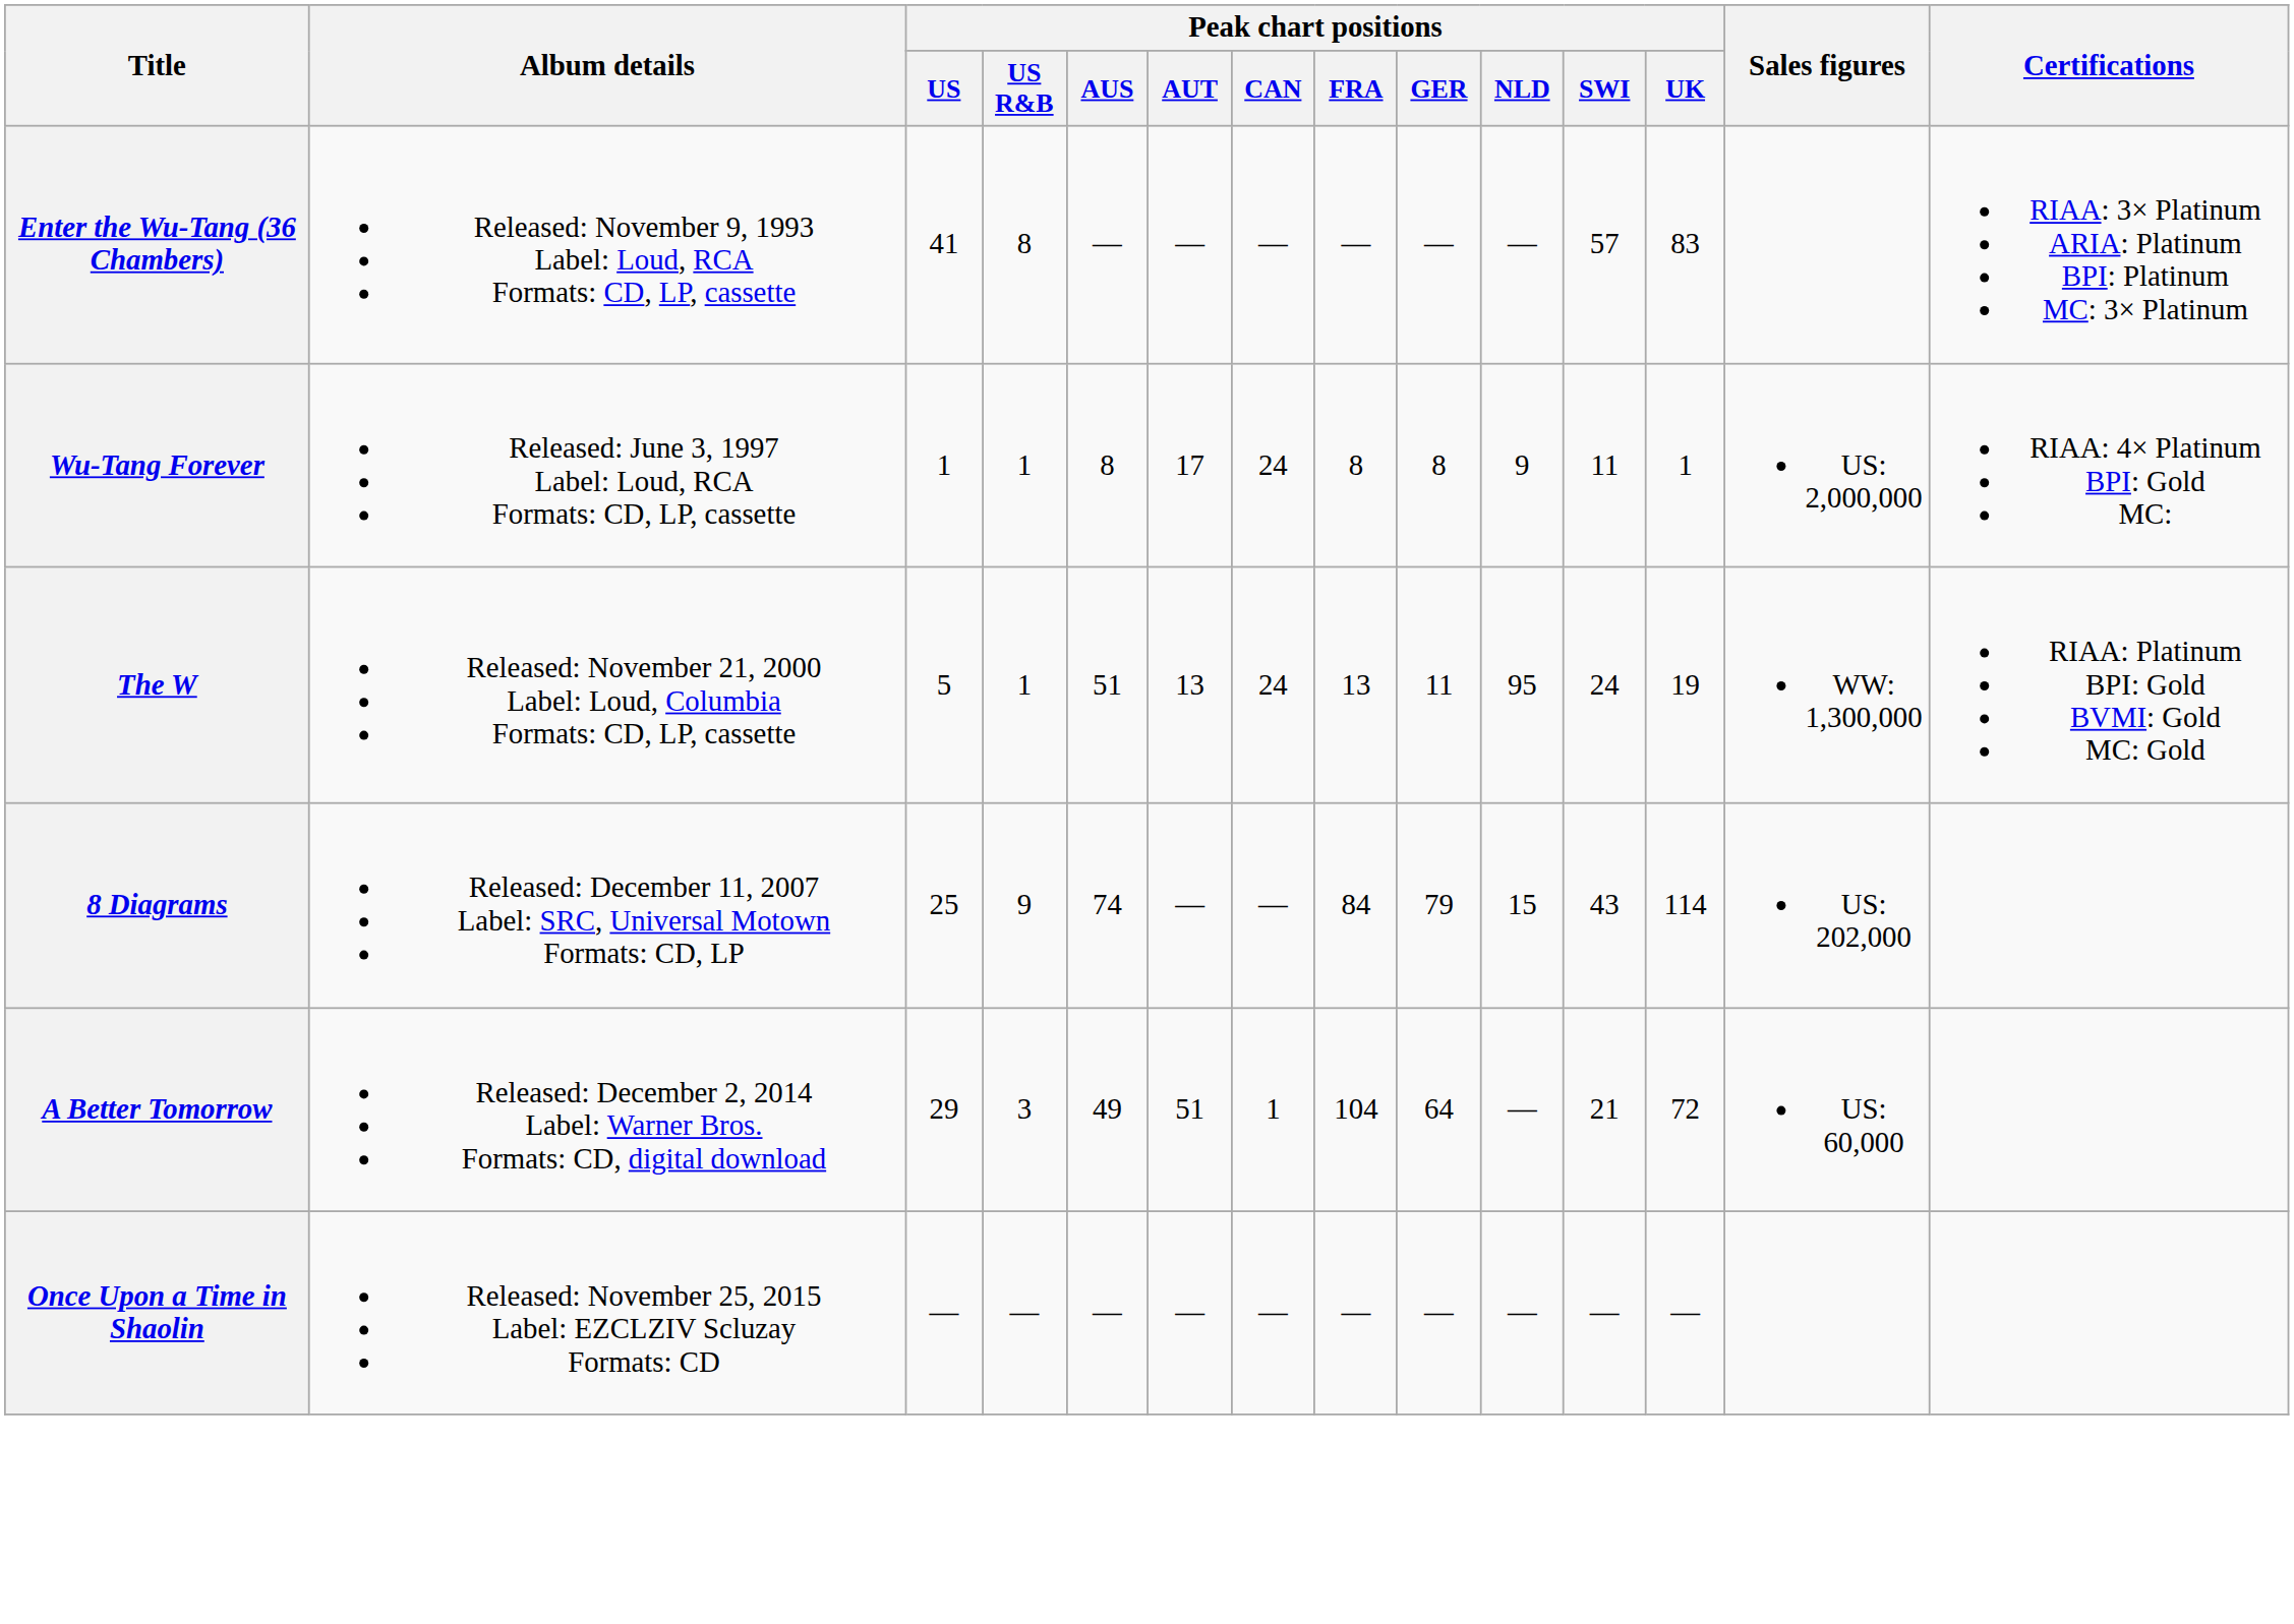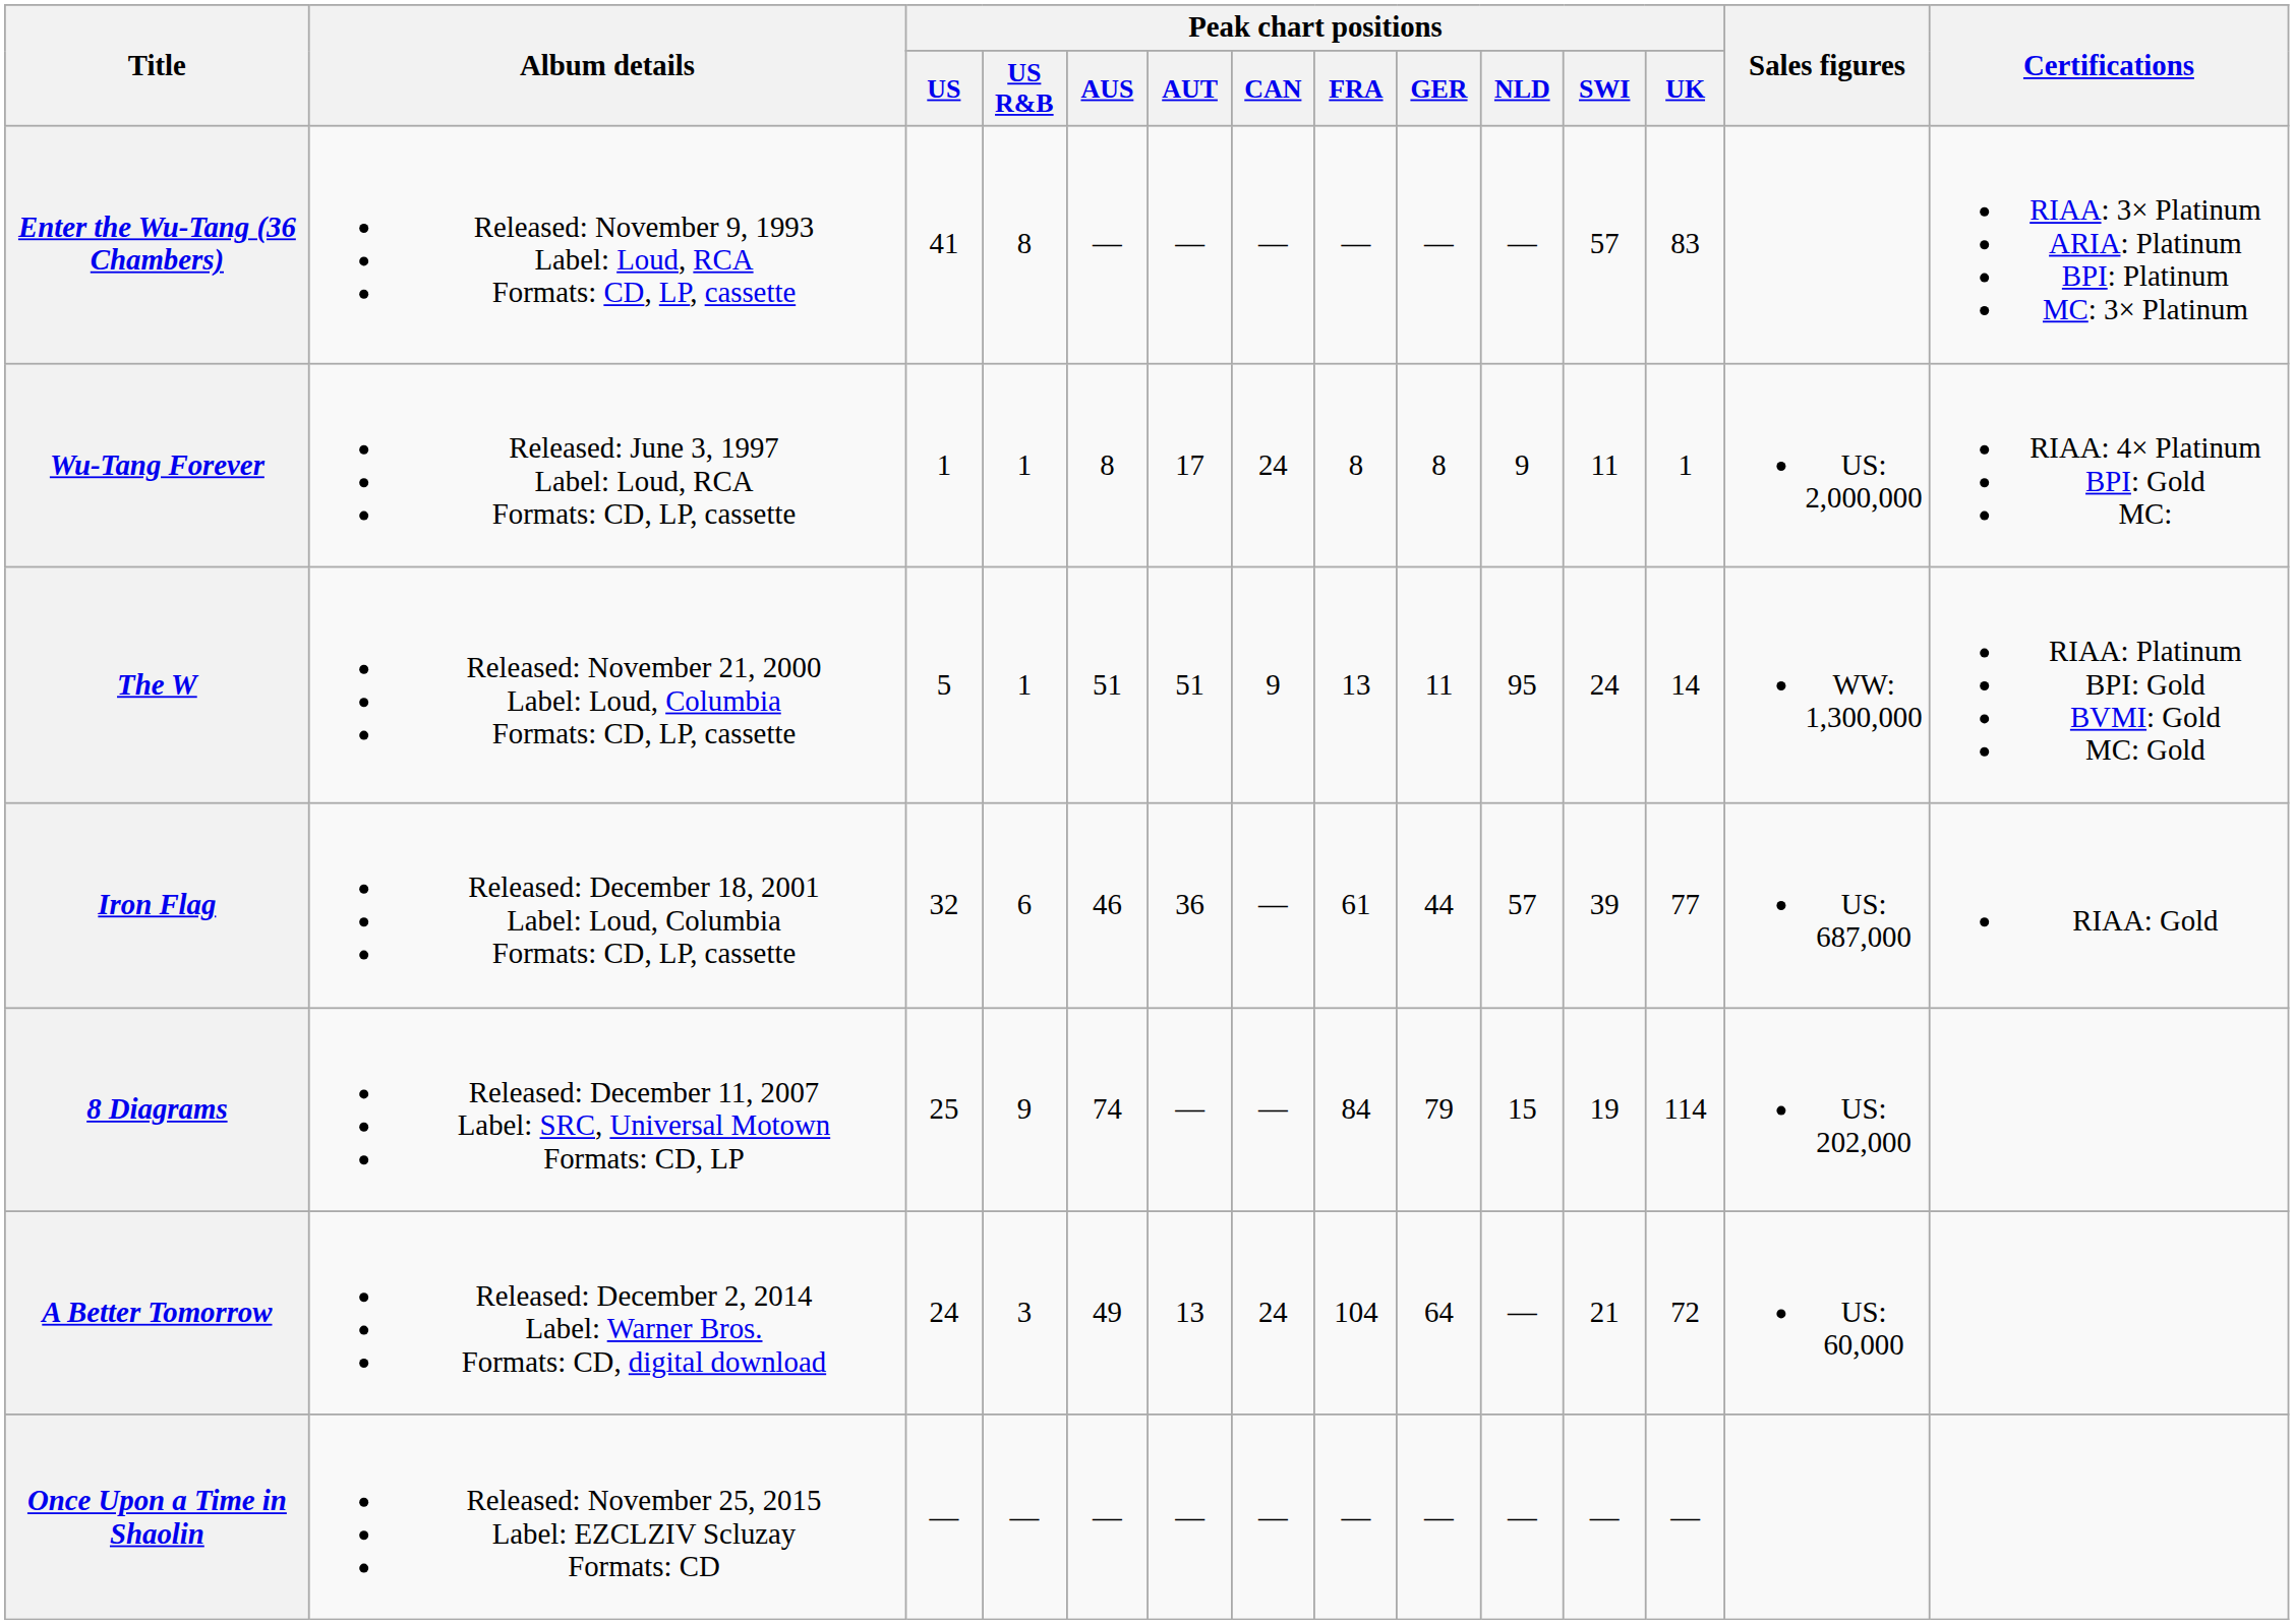 <table class="wikitable plainrowheaders" style="text-align:center;" border="1">
 <tr>
 <th scope="col" rowspan="2" style="width:12em;">Title</th>
 <th scope="col" rowspan="2" style="width:25em;">Album details</th>
 <th scope="col" colspan="10">Peak chart positions</th>
 <th scope="col" rowspan="2">Sales figures</th>
 <th scope="col" rowspan="2" style="width:14em;"><a href='#'>Certifications</a></th>
 </tr>
 <tr>
 <th scope="col" style="width:2.9em;font-size:90%;"><a href='#'>US</a><br></th>
 <th scope="col" style="width:2.9em;font-size:90%;"><a href='#'>US<br>R&B</a><br></th>
 <th scope="col" style="width:2.9em;font-size:90%;"><a href='#'>AUS</a><br></th>
 <th scope="col" style="width:2.9em;font-size:90%;"><a href='#'>AUT</a><br></th>
 <th scope="col" style="width:2.9em;font-size:90%;"><a href='#'>CAN</a><br></th>
 <th scope="col" style="width:2.9em;font-size:90%;"><a href='#'>FRA</a><br></th>
 <th scope="col" style="width:2.9em;font-size:90%;"><a href='#'>GER</a><br></th>
 <th scope="col" style="width:2.9em;font-size:90%;"><a href='#'>NLD</a><br></th>
 <th scope="col" style="width:2.9em;font-size:90%;"><a href='#'>SWI</a><br></th>
 <th scope="col" style="width:2.9em;font-size:90%;"><a href='#'>UK</a><br></th>
 </tr>
 <tr>
 <th scope="row"><em><a href='#'>Enter the Wu-Tang (36 Chambers)</a></em></th>
 <td><br><ul><li>Released: November 9, 1993</li><li>Label: <a href='#'>Loud</a>, <a href='#'>RCA</a></li><li>Formats: <a href='#'>CD</a>, <a href='#'>LP</a>, <a href='#'>cassette</a></li></ul></td>
 <td>41</td>
 <td>8</td>
 <td>—</td>
 <td>—</td>
 <td>—</td>
 <td>—</td>
 <td>—</td>
 <td>—</td>
 <td>57</td>
 <td>83</td>
 <td></td>
 <td><br><ul><li><a href='#'>RIAA</a>: 3× Platinum</li><li><a href='#'>ARIA</a>: Platinum</li><li><a href='#'>BPI</a>: Platinum</li><li><a href='#'>MC</a>: 3× Platinum</li></ul></td>
 </tr>
 <tr>
 <th scope="row"><em><a href='#'>Wu-Tang Forever</a></em></th>
 <td><br><ul><li>Released: June 3, 1997</li><li>Label: Loud, RCA</li><li>Formats: CD, LP, cassette</li></ul></td>
 <td>1</td>
 <td>1</td>
 <td>8</td>
 <td>17</td>
 <td>24</td>
 <td>8</td>
 <td>8</td>
 <td>9</td>
 <td>11</td>
 <td>1</td>
 <td><br><ul><li>US: 2,000,000</li></ul></td>
 <td><br><ul><li>RIAA: 4× Platinum</li><li><a href='#'>BPI</a>: Gold</li><li>MC: </li></ul></td>
 </tr>
 <tr>
 <th scope="row"><em><a href='#'>The W</a></em></th>
 <td><br><ul><li>Released: November 21, 2000</li><li>Label: Loud, <a href='#'>Columbia</a></li><li>Formats: CD, LP, cassette</li></ul></td>
 <td>5</td>
 <td>1</td>
 <td>51</td>
-<td>13</td>
-<td>24</td>
+<td>51</td>
+<td>9</td>
 <td>13</td>
 <td>11</td>
 <td>95</td>
 <td>24</td>
-<td>19</td>
+<td>14</td>
 <td><br><ul><li>WW: 1,300,000</li></ul></td>
 <td><br><ul><li>RIAA: Platinum</li><li>BPI: Gold</li><li><a href='#'>BVMI</a>: Gold</li><li>MC: Gold</li></ul></td>
+</tr>
+<tr>
+<th scope="row"><em><a href='#'>Iron Flag</a></em></th>
+<td><br><ul><li>Released: December 18, 2001</li><li>Label: Loud, Columbia</li><li>Formats: CD, LP, cassette</li></ul></td>
+<td>32</td>
+<td>6</td>
+<td>46</td>
+<td>36</td>
+<td>—</td>
+<td>61</td>
+<td>44</td>
+<td>57</td>
+<td>39</td>
+<td>77</td>
+<td><br><ul><li>US: 687,000</li></ul></td>
+<td><br><ul><li>RIAA: Gold</li></ul></td>
 </tr>
 <tr>
 <th scope="row"><em><a href='#'>8 Diagrams</a></em></th>
 <td><br><ul><li>Released: December 11, 2007</li><li>Label: <a href='#'>SRC</a>, <a href='#'>Universal Motown</a></li><li>Formats: CD, LP</li></ul></td>
 <td>25</td>
 <td>9</td>
 <td>74</td>
 <td>—</td>
 <td>—</td>
 <td>84</td>
 <td>79</td>
 <td>15</td>
-<td>43</td>
+<td>19</td>
 <td>114</td>
 <td><br><ul><li>US: 202,000</li></ul></td>
 <td></td>
 </tr>
 <tr>
 <th scope="row"><em><a href='#'>A Better Tomorrow</a></em></th>
 <td><br><ul><li>Released: December 2, 2014</li><li>Label: <a href='#'>Warner Bros.</a></li><li>Formats: CD, <a href='#'>digital download</a></li></ul></td>
-<td>29</td>
+<td>24</td>
 <td>3</td>
 <td>49</td>
-<td>51</td>
-<td>1</td>
+<td>13</td>
+<td>24</td>
 <td>104</td>
 <td>64</td>
 <td>—</td>
 <td>21</td>
 <td>72</td>
 <td><br><ul><li>US: 60,000</li></ul></td>
 <td></td>
 </tr>
 <tr>
 <th scope="row"><em><a href='#'>Once Upon a Time in Shaolin</a></em></th>
 <td><br><ul><li>Released: November 25, 2015</li><li>Label: EZCLZIV Scluzay</li><li>Formats: CD</li></ul></td>
 <td>—</td>
 <td>—</td>
 <td>—</td>
 <td>—</td>
 <td>—</td>
 <td>—</td>
 <td>—</td>
 <td>—</td>
 <td>—</td>
 <td>—</td>
 <td></td>
 <td></td>
 </tr>
 </table>
